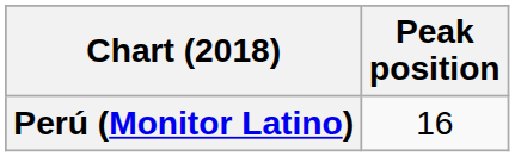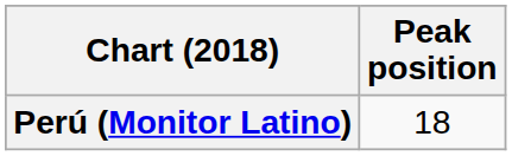 <table class="wikitable plainrowheaders" style="text-align:center">
 <tr>
 <th scope="col">Chart (2018)</th>
 <th scope="col">Peak<br> position</th>
 </tr>
 <tr>
 <th scope="row">Perú (<a href='#'>Monitor Latino</a>)</th>
-<td>16</td>
+<td>18</td>
 </tr>
 </table>
